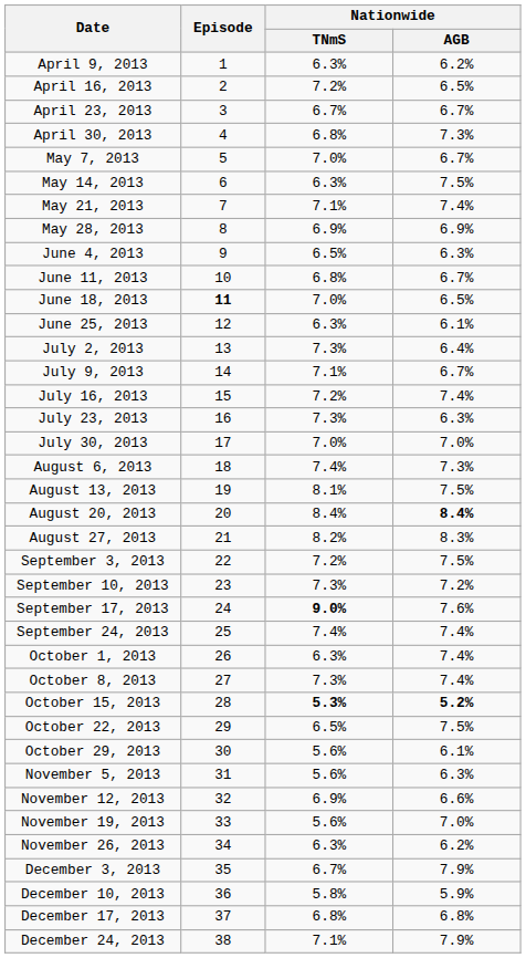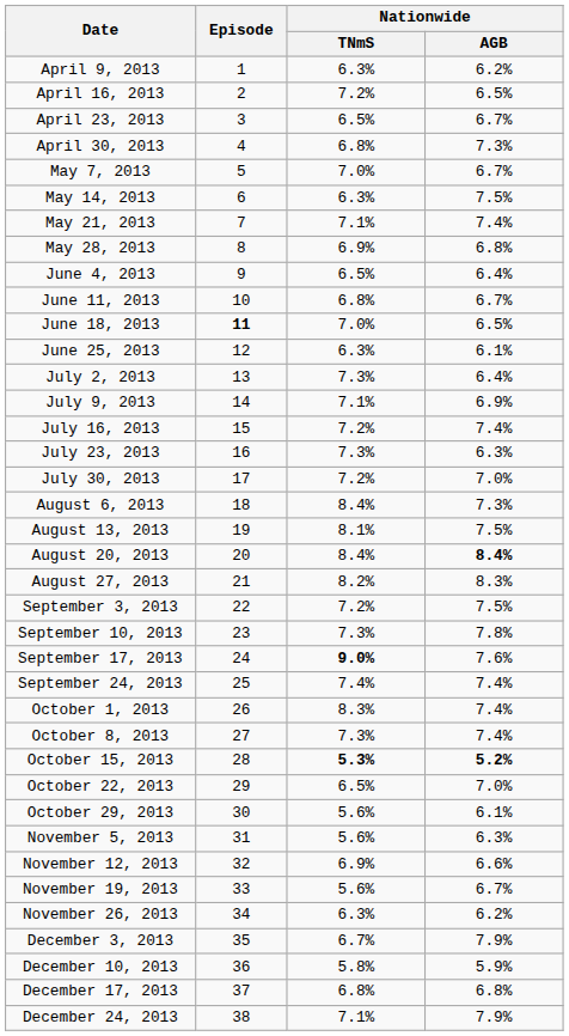 <table class="wikitable" style="font-size: 90%;">
 <tr>
 <th width=140 rowspan="2">Date</th>
 <th width=65 rowspan="2">Episode</th>
 <th width=100 colspan="2">Nationwide</th>
 </tr>
 <tr>
 <th width=100 bgcolor="#ffcce6">TNmS</th>
 <th width=100 bgcolor="#ffe6cc">AGB</th>
 </tr>
 <tr align="center">
 <td>April 9, 2013</td>
 <td>1</td>
 <td>6.3%</td>
 <td>6.2%</td>
 </tr>
 <tr align="center">
 <td>April 16, 2013</td>
 <td>2</td>
 <td>7.2%</td>
 <td>6.5%</td>
 </tr>
 <tr align="center">
 <td>April 23, 2013</td>
 <td>3</td>
-<td>6.7%</td>
+<td>6.5%</td>
 <td>6.7%</td>
 </tr>
 <tr align="center">
 <td>April 30, 2013</td>
 <td>4</td>
 <td>6.8%</td>
 <td>7.3%</td>
 </tr>
 <tr align="center">
 <td>May 7, 2013</td>
 <td>5</td>
 <td>7.0%</td>
 <td>6.7%</td>
 </tr>
 <tr align="center">
 <td>May 14, 2013</td>
 <td>6</td>
 <td>6.3%</td>
 <td>7.5%</td>
 </tr>
 <tr align="center">
 <td>May 21, 2013</td>
 <td>7</td>
 <td>7.1%</td>
 <td>7.4%</td>
 </tr>
 <tr align="center">
 <td>May 28, 2013</td>
 <td>8</td>
 <td>6.9%</td>
-<td>6.9%</td>
+<td>6.8%</td>
 </tr>
 <tr align="center">
 <td>June 4, 2013</td>
 <td>9</td>
 <td>6.5%</td>
-<td>6.3%</td>
+<td>6.4%</td>
 </tr>
 <tr align="center">
 <td>June 11, 2013</td>
 <td>10</td>
 <td>6.8%</td>
 <td>6.7%</td>
 </tr>
 <tr align="center">
 <td>June 18, 2013</td>
 <td><strong>11</strong></td>
 <td>7.0%</td>
 <td>6.5%</td>
 </tr>
 <tr align="center">
 <td>June 25, 2013</td>
 <td>12</td>
 <td>6.3%</td>
 <td>6.1%</td>
 </tr>
 <tr align="center">
 <td>July 2, 2013</td>
 <td>13</td>
 <td>7.3%</td>
 <td>6.4%</td>
 </tr>
 <tr align="center">
 <td>July 9, 2013</td>
 <td>14</td>
 <td>7.1%</td>
-<td>6.7%</td>
+<td>6.9%</td>
 </tr>
 <tr align="center">
 <td>July 16, 2013</td>
 <td>15</td>
 <td>7.2%</td>
 <td>7.4%</td>
 </tr>
 <tr align="center">
 <td>July 23, 2013</td>
 <td>16</td>
 <td>7.3%</td>
 <td>6.3%</td>
 </tr>
 <tr align="center">
 <td>July 30, 2013</td>
 <td>17</td>
-<td>7.0%</td>
+<td>7.2%</td>
 <td>7.0%</td>
 </tr>
 <tr align="center">
 <td>August 6, 2013</td>
 <td>18</td>
-<td>7.4%</td>
+<td>8.4%</td>
 <td>7.3%</td>
 </tr>
 <tr align="center">
 <td>August 13, 2013</td>
 <td>19</td>
 <td>8.1%</td>
 <td>7.5%</td>
 </tr>
 <tr align="center">
 <td>August 20, 2013</td>
 <td>20</td>
 <td>8.4%</td>
 <td><span><strong>8.4%</strong></span></td>
 </tr>
 <tr align="center">
 <td>August 27, 2013</td>
 <td>21</td>
 <td>8.2%</td>
 <td>8.3%</td>
 </tr>
 <tr align="center">
 <td>September 3, 2013</td>
 <td>22</td>
 <td>7.2%</td>
 <td>7.5%</td>
 </tr>
 <tr align="center">
 <td>September 10, 2013</td>
 <td>23</td>
 <td>7.3%</td>
-<td>7.2%</td>
+<td>7.8%</td>
 </tr>
 <tr align="center">
 <td>September 17, 2013</td>
 <td>24</td>
 <td><span><strong>9.0%</strong></span></td>
 <td>7.6%</td>
 </tr>
 <tr align="center">
 <td>September 24, 2013</td>
 <td>25</td>
 <td>7.4%</td>
 <td>7.4%</td>
 </tr>
 <tr align="center">
 <td>October 1, 2013</td>
 <td>26</td>
-<td>6.3%</td>
+<td>8.3%</td>
 <td>7.4%</td>
 </tr>
 <tr align="center">
 <td>October 8, 2013</td>
 <td>27</td>
 <td>7.3%</td>
 <td>7.4%</td>
 </tr>
 <tr align="center">
 <td>October 15, 2013</td>
 <td>28</td>
 <td><span><strong>5.3%</strong></span></td>
 <td><span><strong>5.2%</strong></span></td>
 </tr>
 <tr align="center">
 <td>October 22, 2013</td>
 <td>29</td>
 <td>6.5%</td>
-<td>7.5%</td>
+<td>7.0%</td>
 </tr>
 <tr align="center">
 <td>October 29, 2013</td>
 <td>30</td>
 <td>5.6%</td>
 <td>6.1%</td>
 </tr>
 <tr align="center">
 <td>November 5, 2013</td>
 <td>31</td>
 <td>5.6%</td>
 <td>6.3%</td>
 </tr>
 <tr align="center">
 <td>November 12, 2013</td>
 <td>32</td>
 <td>6.9%</td>
 <td>6.6%</td>
 </tr>
 <tr align="center">
 <td>November 19, 2013</td>
 <td>33</td>
 <td>5.6%</td>
-<td>7.0%</td>
+<td>6.7%</td>
 </tr>
 <tr align="center">
 <td>November 26, 2013</td>
 <td>34</td>
 <td>6.3%</td>
 <td>6.2%</td>
 </tr>
 <tr align="center">
 <td>December 3, 2013</td>
 <td>35</td>
 <td>6.7%</td>
 <td>7.9%</td>
 </tr>
 <tr align="center">
 <td>December 10, 2013</td>
 <td>36</td>
 <td>5.8%</td>
 <td>5.9%</td>
 </tr>
 <tr align="center">
 <td>December 17, 2013</td>
 <td>37</td>
 <td>6.8%</td>
 <td>6.8%</td>
 </tr>
 <tr align="center">
 <td>December 24, 2013</td>
 <td>38</td>
 <td>7.1%</td>
 <td>7.9%</td>
 </tr>
 </table>
